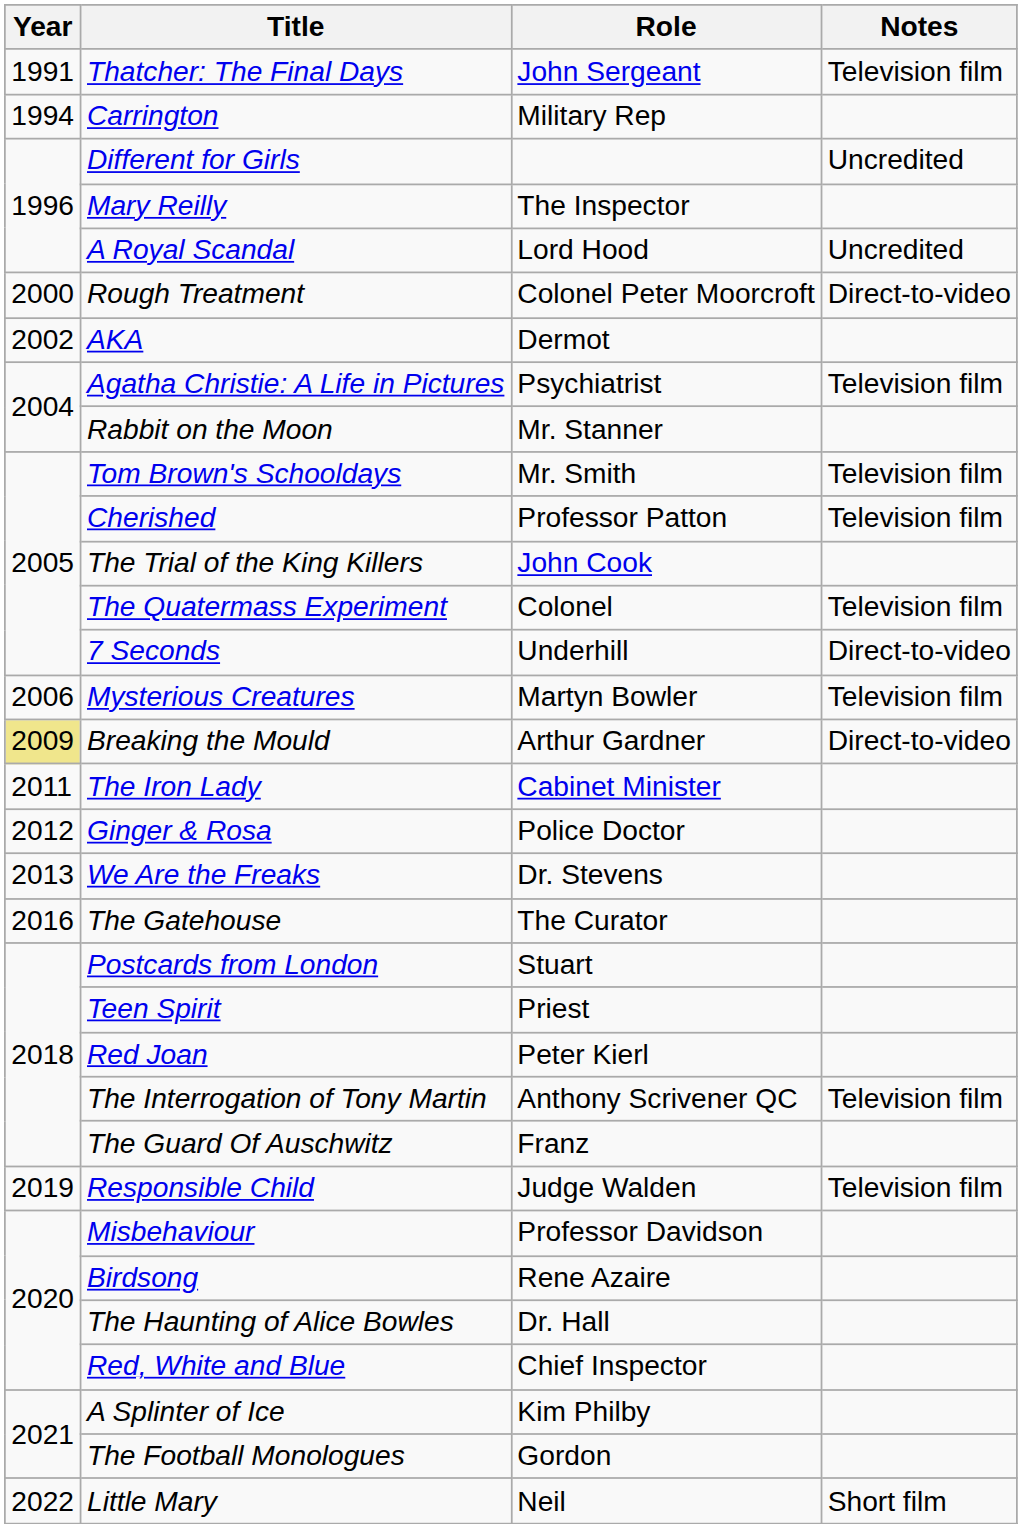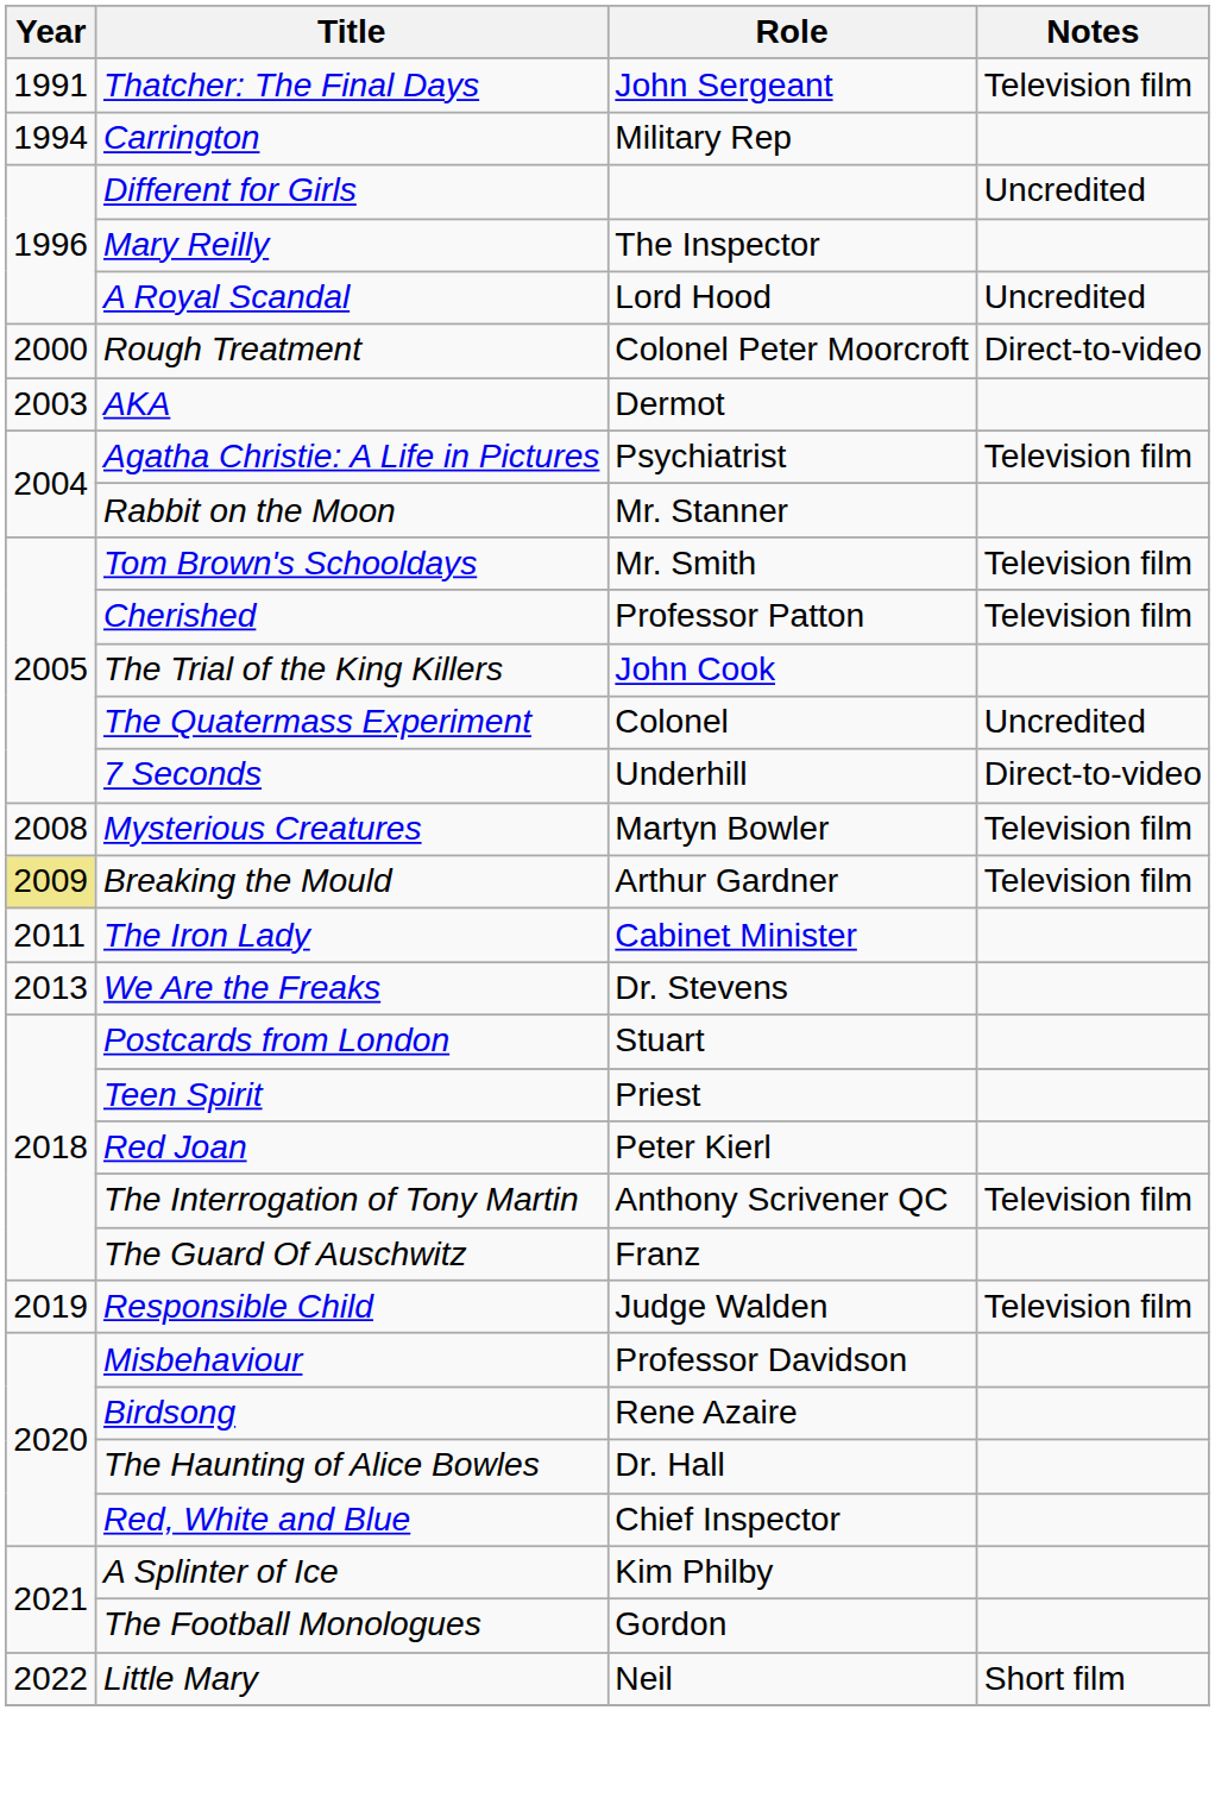 <table class="wikitable sortable">
 <tr>
 <th>Year</th>
 <th>Title</th>
 <th>Role</th>
 <th>Notes</th>
 </tr>
 <tr>
 <td>1991</td>
 <td><em><a href='#'>Thatcher: The Final Days</a></em></td>
 <td><a href='#'>John Sergeant</a></td>
 <td>Television film</td>
 </tr>
 <tr>
 <td>1994</td>
 <td><em><a href='#'>Carrington</a></em></td>
 <td>Military Rep</td>
 <td></td>
 </tr>
 <tr>
 <td rowspan="3">1996</td>
 <td><em><a href='#'>Different for Girls</a></em></td>
 <td></td>
 <td>Uncredited</td>
 </tr>
 <tr>
 <td><em><a href='#'>Mary Reilly</a></em></td>
 <td>The Inspector</td>
 <td></td>
 </tr>
 <tr>
 <td><em><a href='#'>A Royal Scandal</a></em></td>
 <td>Lord Hood</td>
 <td>Uncredited</td>
 </tr>
 <tr>
 <td>2000</td>
 <td><em>Rough Treatment</em></td>
 <td>Colonel Peter Moorcroft</td>
 <td>Direct-to-video</td>
 </tr>
 <tr>
-<td>2002</td>
+<td>2003</td>
 <td><em><a href='#'>AKA</a></em></td>
 <td>Dermot</td>
 <td></td>
 </tr>
 <tr>
 <td rowspan="2">2004</td>
 <td><em><a href='#'>Agatha Christie: A Life in Pictures</a></em></td>
 <td>Psychiatrist</td>
 <td>Television film</td>
 </tr>
 <tr>
 <td><em>Rabbit on the Moon</em></td>
 <td>Mr. Stanner</td>
 <td></td>
 </tr>
 <tr>
 <td rowspan="5">2005</td>
 <td><em><a href='#'>Tom Brown's Schooldays</a></em></td>
 <td>Mr. Smith</td>
 <td>Television film</td>
 </tr>
 <tr>
 <td><em><a href='#'>Cherished</a></em></td>
 <td>Professor Patton</td>
 <td>Television film</td>
 </tr>
 <tr>
 <td><em>The Trial of the King Killers</em></td>
 <td><a href='#'>John Cook</a></td>
 <td></td>
 </tr>
 <tr>
 <td><em><a href='#'>The Quatermass Experiment</a></em></td>
 <td>Colonel</td>
-<td>Television film</td>
+<td>Uncredited</td>
 </tr>
 <tr>
 <td><em><a href='#'>7 Seconds</a></em></td>
 <td>Underhill</td>
 <td>Direct-to-video</td>
 </tr>
 <tr>
-<td>2006</td>
+<td>2008</td>
 <td><em><a href='#'>Mysterious Creatures</a></em></td>
 <td>Martyn Bowler</td>
 <td>Television film</td>
 </tr>
 <tr>
 <td style="background: khaki;">2009</td>
 <td><em>Breaking the Mould</em></td>
 <td>Arthur Gardner</td>
-<td>Direct-to-video</td>
+<td>Television film</td>
 </tr>
 <tr>
 <td>2011</td>
 <td><em><a href='#'>The Iron Lady</a></em></td>
 <td><a href='#'>Cabinet Minister</a></td>
 <td></td>
 </tr>
 <tr>
-<td>2012</td>
-<td><em><a href='#'>Ginger & Rosa</a></em></td>
-<td>Police Doctor</td>
-<td></td>
-</tr>
-<tr>
 <td>2013</td>
 <td><em><a href='#'>We Are the Freaks</a></em></td>
 <td>Dr. Stevens</td>
-<td></td>
-</tr>
-<tr>
-<td>2016</td>
-<td><em>The Gatehouse</em></td>
-<td>The Curator</td>
 <td></td>
 </tr>
 <tr>
 <td rowspan="5">2018</td>
 <td><em><a href='#'>Postcards from London</a></em></td>
 <td>Stuart</td>
 <td></td>
 </tr>
 <tr>
 <td><em><a href='#'>Teen Spirit</a></em></td>
 <td>Priest</td>
 <td></td>
 </tr>
 <tr>
 <td><em><a href='#'>Red Joan</a></em></td>
 <td>Peter Kierl</td>
 <td></td>
 </tr>
 <tr>
 <td><em>The Interrogation of Tony Martin</em></td>
 <td>Anthony Scrivener QC</td>
 <td>Television film</td>
 </tr>
 <tr>
 <td><em>The Guard Of Auschwitz</em></td>
 <td>Franz</td>
 <td></td>
 </tr>
 <tr>
 <td>2019</td>
 <td><em><a href='#'>Responsible Child</a></em></td>
 <td>Judge Walden</td>
 <td>Television film</td>
 </tr>
 <tr>
 <td rowspan="4">2020</td>
 <td><em><a href='#'>Misbehaviour</a></em></td>
 <td>Professor Davidson</td>
 <td></td>
 </tr>
 <tr>
 <td><em><a href='#'>Birdsong</a></em></td>
 <td>Rene Azaire</td>
 <td></td>
 </tr>
 <tr>
 <td><em>The Haunting of Alice Bowles</em></td>
 <td>Dr. Hall</td>
 <td></td>
 </tr>
 <tr>
 <td><em><a href='#'>Red, White and Blue</a></em></td>
 <td>Chief Inspector</td>
 <td></td>
 </tr>
 <tr>
 <td rowspan="2">2021</td>
 <td><em>A Splinter of Ice</em></td>
 <td>Kim Philby</td>
 <td></td>
 </tr>
 <tr>
 <td><em>The Football Monologues</em></td>
 <td>Gordon</td>
 <td></td>
 </tr>
 <tr>
 <td>2022</td>
 <td><em>Little Mary</em></td>
 <td>Neil</td>
 <td>Short film</td>
 </tr>
 <tr>
 </tr>
 </table>
